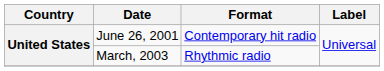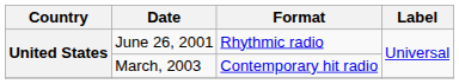 <table class="wikitable plainrowheaders">
 <tr>
 <th>Country</th>
 <th>Date</th>
 <th>Format</th>
 <th>Label</th>
 </tr>
 <tr>
 <th scope="row" rowspan="2">United States</th>
 <td>June 26, 2001</td>
-<td><a href='#'>Contemporary hit radio</a></td>
+<td><a href='#'>Rhythmic radio</a></td>
 <td rowspan="2"><a href='#'>Universal</a></td>
 </tr>
 <tr>
 <td>March, 2003</td>
-<td><a href='#'>Rhythmic radio</a></td>
+<td><a href='#'>Contemporary hit radio</a></td>
 </tr>
 <tr>
 </tr>
 </table>
